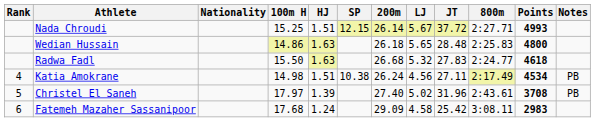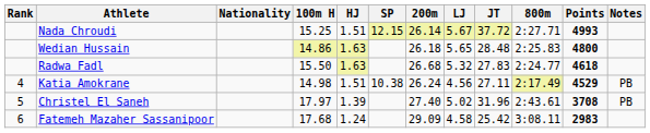 <table class="wikitable sortable" style=" text-align:center;">
 <tr>
 <th>Rank</th>
 <th>Athlete</th>
 <th>Nationality</th>
 <th>100m H</th>
 <th>HJ</th>
 <th>SP</th>
 <th>200m</th>
 <th>LJ</th>
 <th>JT</th>
 <th>800m</th>
 <th>Points</th>
 <th>Notes</th>
 </tr>
 <tr>
 <td></td>
 <td align=left><a href='#'>Nada Chroudi</a></td>
 <td align=left></td>
 <td>15.25</td>
 <td>1.51</td>
 <td bgcolor=#F2F5A9>12.15</td>
 <td bgcolor=#F2F5A9>26.14</td>
 <td bgcolor=#F2F5A9>5.67</td>
 <td bgcolor=#F2F5A9>37.72</td>
 <td>2:27.71</td>
 <td><strong>4993</strong></td>
 <td></td>
 </tr>
 <tr>
 <td></td>
 <td align=left><a href='#'>Wedian Hussain</a></td>
 <td align=left></td>
 <td bgcolor=#F2F5A9>14.86</td>
 <td bgcolor=#F2F5A9>1.63</td>
 <td></td>
 <td>26.18</td>
 <td>5.65</td>
 <td>28.48</td>
 <td>2:25.83</td>
 <td><strong>4800</strong></td>
 <td></td>
 </tr>
 <tr>
 <td></td>
 <td align=left><a href='#'>Radwa Fadl</a></td>
 <td align=left></td>
 <td>15.50</td>
 <td bgcolor=#F2F5A9>1.63</td>
 <td></td>
 <td>26.68</td>
 <td>5.32</td>
 <td>27.83</td>
 <td>2:24.77</td>
 <td><strong>4618</strong></td>
 <td></td>
 </tr>
 <tr>
 <td>4</td>
 <td align=left><a href='#'>Katia Amokrane</a></td>
 <td align=left></td>
 <td>14.98</td>
 <td>1.51</td>
 <td>10.38</td>
 <td>26.24</td>
 <td>4.56</td>
 <td>27.11</td>
 <td bgcolor=#F2F5A9>2:17.49</td>
-<td><strong>4534</strong></td>
+<td><strong>4529</strong></td>
 <td>PB</td>
 </tr>
 <tr>
 <td>5</td>
 <td align=left><a href='#'>Christel El Saneh</a></td>
 <td align=left></td>
 <td>17.97</td>
 <td>1.39</td>
 <td></td>
 <td>27.40</td>
 <td>5.02</td>
 <td>31.96</td>
 <td>2:43.61</td>
 <td><strong>3708</strong></td>
 <td>PB</td>
 </tr>
 <tr>
 <td>6</td>
 <td align=left><a href='#'>Fatemeh Mazaher Sassanipoor</a></td>
 <td align=left></td>
 <td>17.68</td>
 <td>1.24</td>
 <td></td>
 <td>29.09</td>
 <td>4.58</td>
 <td>25.42</td>
 <td>3:08.11</td>
 <td><strong>2983</strong></td>
 <td></td>
 </tr>
 </table>
